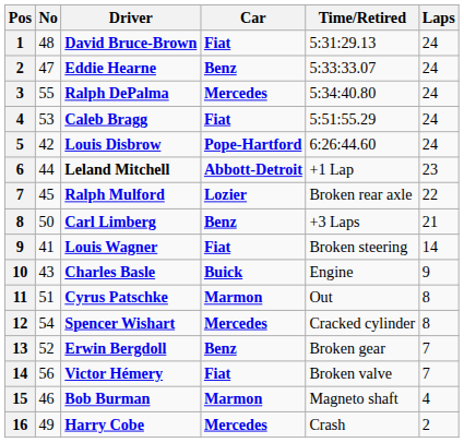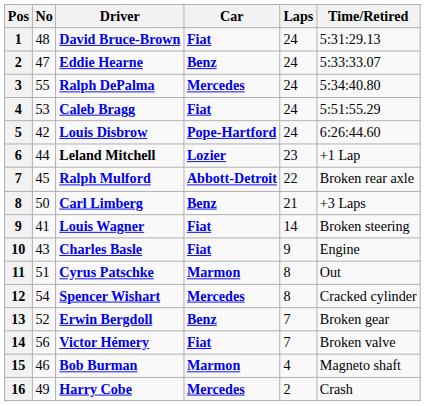 <table class="wikitable" style="font-size: 95%;">
 <tr>
 <th>Pos</th>
 <th>No</th>
 <th>Driver</th>
 <th>Car</th>
+<th>Laps</th>
 <th>Time/Retired</th>
-<th>Laps</th>
 </tr>
 <tr>
 <th>1</th>
 <td>48</td>
 <td> <strong><a href='#'>David Bruce-Brown</a></strong></td>
 <td><strong><a href='#'>Fiat</a></strong></td>
+<td>24</td>
 <td>5:31:29.13</td>
-<td>24</td>
 </tr>
 <tr>
 <th>2</th>
 <td>47</td>
 <td> <strong><a href='#'>Eddie Hearne</a></strong></td>
 <td><strong><a href='#'>Benz</a></strong></td>
+<td>24</td>
 <td>5:33:33.07</td>
-<td>24</td>
 </tr>
 <tr>
 <th>3</th>
 <td>55</td>
 <td> <strong><a href='#'>Ralph DePalma</a></strong></td>
 <td><strong><a href='#'>Mercedes</a></strong></td>
+<td>24</td>
 <td>5:34:40.80</td>
-<td>24</td>
 </tr>
 <tr>
 <th>4</th>
 <td>53</td>
 <td> <strong><a href='#'>Caleb Bragg</a></strong></td>
 <td><strong><a href='#'>Fiat</a></strong></td>
+<td>24</td>
 <td>5:51:55.29</td>
-<td>24</td>
 </tr>
 <tr>
 <th>5</th>
 <td>42</td>
 <td> <strong><a href='#'>Louis Disbrow</a></strong></td>
 <td><strong><a href='#'>Pope-Hartford</a></strong></td>
+<td>24</td>
 <td>6:26:44.60</td>
-<td>24</td>
 </tr>
 <tr>
 <th>6</th>
 <td>44</td>
 <td> <strong>Leland Mitchell</strong></td>
-<td><strong><a href='#'>Abbott-Detroit</a></strong></td>
+<td><strong><a href='#'>Lozier</a></strong></td>
+<td>23</td>
 <td>+1 Lap</td>
-<td>23</td>
 </tr>
 <tr>
 <th>7</th>
 <td>45</td>
 <td> <strong><a href='#'>Ralph Mulford</a></strong></td>
-<td><strong><a href='#'>Lozier</a></strong></td>
+<td><strong><a href='#'>Abbott-Detroit</a></strong></td>
+<td>22</td>
 <td>Broken rear axle</td>
-<td>22</td>
 </tr>
 <tr>
 <th>8</th>
 <td>50</td>
 <td> <strong><a href='#'>Carl Limberg</a></strong></td>
 <td><strong><a href='#'>Benz</a></strong></td>
+<td>21</td>
 <td>+3 Laps</td>
-<td>21</td>
 </tr>
 <tr>
 <th>9</th>
 <td>41</td>
 <td> <strong><a href='#'>Louis Wagner</a></strong></td>
 <td><strong><a href='#'>Fiat</a></strong></td>
+<td>14</td>
 <td>Broken steering</td>
-<td>14</td>
 </tr>
 <tr>
 <th>10</th>
 <td>43</td>
 <td> <strong><a href='#'>Charles Basle</a></strong></td>
-<td><strong><a href='#'>Buick</a></strong></td>
+<td><strong><a href='#'>Fiat</a></strong></td>
+<td>9</td>
 <td>Engine</td>
-<td>9</td>
 </tr>
 <tr>
 <th>11</th>
 <td>51</td>
 <td> <strong><a href='#'>Cyrus Patschke</a></strong></td>
 <td><strong><a href='#'>Marmon</a></strong></td>
+<td>8</td>
 <td>Out</td>
-<td>8</td>
 </tr>
 <tr>
 <th>12</th>
 <td>54</td>
 <td> <strong><a href='#'>Spencer Wishart</a></strong></td>
 <td><strong><a href='#'>Mercedes</a></strong></td>
+<td>8</td>
 <td>Cracked cylinder</td>
-<td>8</td>
 </tr>
 <tr>
 <th>13</th>
 <td>52</td>
 <td> <strong><a href='#'>Erwin Bergdoll</a></strong></td>
 <td><strong><a href='#'>Benz</a></strong></td>
+<td>7</td>
 <td>Broken gear</td>
-<td>7</td>
 </tr>
 <tr>
 <th>14</th>
 <td>56</td>
 <td> <strong><a href='#'>Victor Hémery</a></strong></td>
 <td><strong><a href='#'>Fiat</a></strong></td>
+<td>7</td>
 <td>Broken valve</td>
-<td>7</td>
 </tr>
 <tr>
 <th>15</th>
 <td>46</td>
 <td> <strong><a href='#'>Bob Burman</a></strong></td>
 <td><strong><a href='#'>Marmon</a></strong></td>
+<td>4</td>
 <td>Magneto shaft</td>
-<td>4</td>
 </tr>
 <tr>
 <th>16</th>
 <td>49</td>
 <td> <strong><a href='#'>Harry Cobe</a></strong></td>
 <td><strong><a href='#'>Mercedes</a></strong></td>
+<td>2</td>
 <td>Crash</td>
-<td>2</td>
 </tr>
 </table>
